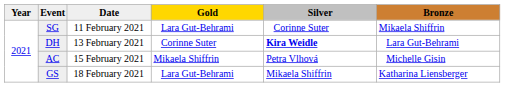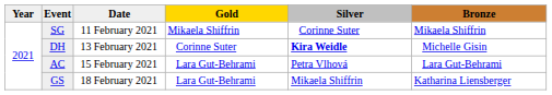 <table class="wikitable plainrowheaders" style="background:#fff; font-size:86%; line-height:15px; border:grey solid 1px; border-collapse:collapse;">
 <tr>
 <th style="background-color: #EFEFEF;" width="40">Year</th>
 <th style="background-color: #EFEFEF;" width="30">Event</th>
 <th style="background-color: #EFEFEF;" width="110">Date</th>
 <th style="background-color: #FFD700;" width="150">Gold</th>
 <th style="background-color: #C0C0C0;" width="150">Silver</th>
 <th style="background-color: #CD7F32;" width="165">Bronze</th>
 </tr>
 <tr>
 <td align=center rowspan=4><a href='#'>2021</a></td>
 <td align=center bgcolor=#EFEFEF><a href='#'>SG</a></td>
 <td align=right>11 February 2021  </td>
-<td>   <a href='#'>Lara Gut-Behrami</a></td>
+<td> <a href='#'>Mikaela Shiffrin</a></td>
 <td>   <a href='#'>Corinne Suter</a></td>
 <td> <a href='#'>Mikaela Shiffrin</a></td>
 </tr>
 <tr>
 <td align=center bgcolor=#EFEFEF><a href='#'>DH</a></td>
 <td align=right>13 February 2021  </td>
 <td>   <a href='#'>Corinne Suter</a></td>
 <td><strong> <a href='#'>Kira Weidle</a></strong></td>
-<td>   <a href='#'>Lara Gut-Behrami</a></td>
+<td>   <a href='#'>Michelle Gisin</a></td>
 </tr>
 <tr>
 <td align=center bgcolor=#EFEFEF><a href='#'>AC</a></td>
 <td align=right>15 February 2021  </td>
-<td> <a href='#'>Mikaela Shiffrin</a></td>
+<td>   <a href='#'>Lara Gut-Behrami</a></td>
 <td> <a href='#'>Petra Vlhová</a></td>
-<td>   <a href='#'>Michelle Gisin</a></td>
+<td>   <a href='#'>Lara Gut-Behrami</a></td>
 </tr>
 <tr>
 <td align=center bgcolor=#EFEFEF><a href='#'>GS</a></td>
 <td align=right>18 February 2021  </td>
 <td>   <a href='#'>Lara Gut-Behrami</a></td>
 <td> <a href='#'>Mikaela Shiffrin</a></td>
 <td> <a href='#'>Katharina Liensberger</a></td>
 </tr>
 </table>
